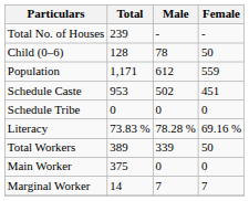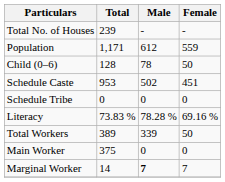 <table class="wikitable sortable">
 <tr>
 <th>Particulars</th>
 <th>Total</th>
 <th>Male</th>
 <th>Female</th>
 </tr>
 <tr>
 <td>Total No. of Houses</td>
 <td>239</td>
 <td>-</td>
 <td>-</td>
 </tr>
 <tr>
+<td>Population</td>
+<td>1,171</td>
+<td>612</td>
+<td>559</td>
+</tr>
+<tr>
 <td>Child (0–6)</td>
 <td>128</td>
 <td>78</td>
 <td>50</td>
-</tr>
-<tr>
-<td>Population</td>
-<td>1,171</td>
-<td>612</td>
-<td>559</td>
 </tr>
 <tr>
 <td>Schedule Caste</td>
 <td>953</td>
 <td>502</td>
 <td>451</td>
 </tr>
 <tr>
 <td>Schedule Tribe</td>
 <td>0</td>
 <td>0</td>
 <td>0</td>
 </tr>
 <tr>
 <td>Literacy</td>
 <td>73.83 %</td>
 <td>78.28 %</td>
 <td>69.16 %</td>
 </tr>
 <tr>
 <td>Total Workers</td>
 <td>389</td>
 <td>339</td>
 <td>50</td>
 </tr>
 <tr>
 <td>Main Worker</td>
 <td>375</td>
 <td>0</td>
 <td>0</td>
 </tr>
 <tr>
 <td>Marginal Worker</td>
 <td>14</td>
-<td>7</td>
+<td><strong>7</strong></td>
 <td>7</td>
 </tr>
 <tr>
 </tr>
 </table>
